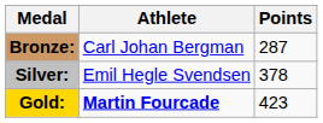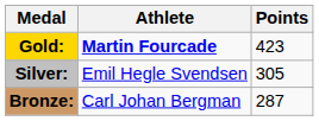 <table class="wikitable">
 <tr>
 <th><strong>Medal</strong></th>
 <th><strong>Athlete</strong></th>
 <th><strong>Points</strong></th>
 </tr>
 <tr>
+<td style="text-align:center;background-color:gold;"><strong>Gold:</strong></td>
+<td> <strong><a href='#'>Martin Fourcade</a></strong></td>
+<td>423</td>
+</tr>
+<tr>
+<td style="text-align:center;background-color:silver;"><strong>Silver:</strong></td>
+<td> <a href='#'>Emil Hegle Svendsen</a></td>
+<td>305</td>
+</tr>
+<tr>
 <td style="text-align:center;background-color:#CC9966;"><strong>Bronze:</strong></td>
 <td> <a href='#'>Carl Johan Bergman</a></td>
 <td>287</td>
 </tr>
-<tr>
-<td style="text-align:center;background-color:silver;"><strong>Silver:</strong></td>
-<td> <a href='#'>Emil Hegle Svendsen</a></td>
-<td>378</td>
-</tr>
-<tr>
-<td style="text-align:center;background-color:gold;"><strong>Gold:</strong></td>
-<td> <strong><a href='#'>Martin Fourcade</a></strong></td>
-<td>423</td>
-</tr>
 </table>
